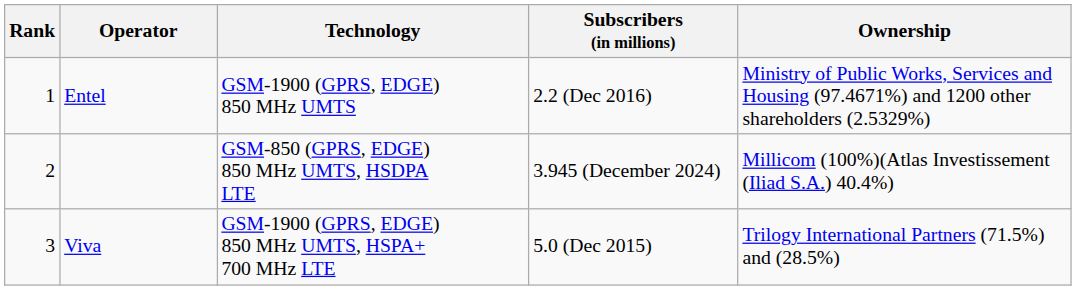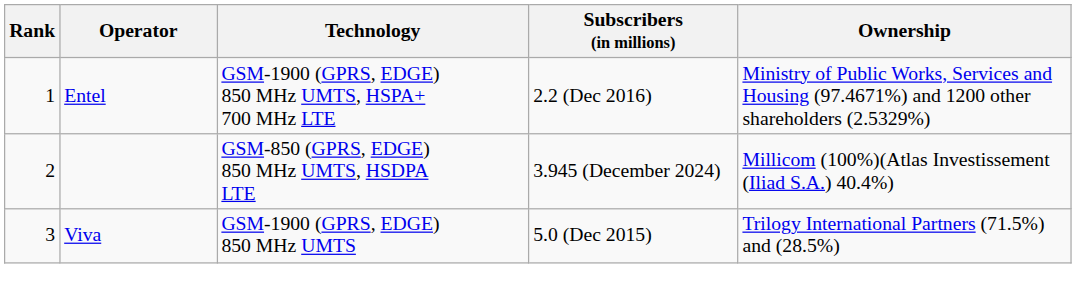 <table class="wikitable">
 <tr>
 <th style="width:3%;">Rank</th>
 <th style="width:15%;">Operator</th>
 <th style="width:30%;">Technology</th>
 <th style="width:20%;">Subscribers<br><small>(in millions)</small></th>
 <th style="width:32%;">Ownership</th>
 </tr>
 <tr>
 <td align="right">1</td>
 <td><a href='#'>Entel</a></td>
-<td><a href='#'>GSM</a>-1900 (<a href='#'>GPRS</a>, <a href='#'>EDGE</a>)<br>850 MHz <a href='#'>UMTS</a></td>
+<td><a href='#'>GSM</a>-1900 (<a href='#'>GPRS</a>, <a href='#'>EDGE</a>)<br>850 MHz <a href='#'>UMTS</a>, <a href='#'>HSPA+</a> <br>700 MHz <a href='#'>LTE</a></td>
 <td>2.2 (Dec 2016)</td>
 <td><a href='#'>Ministry of Public Works, Services and Housing</a> (97.4671%) and 1200 other shareholders (2.5329%)</td>
 </tr>
 <tr>
 <td align="right">2</td>
 <td></td>
 <td><a href='#'>GSM</a>-850 (<a href='#'>GPRS</a>, <a href='#'>EDGE</a>)<br>850 MHz <a href='#'>UMTS</a>, <a href='#'>HSDPA</a><br><a href='#'>LTE</a></td>
 <td>3.945 (December 2024)</td>
 <td><a href='#'>Millicom</a> (100%)(Atlas Investissement (<a href='#'>Iliad S.A.</a>) 40.4%)</td>
 </tr>
 <tr>
 <td align="right">3</td>
 <td><a href='#'>Viva</a></td>
-<td><a href='#'>GSM</a>-1900 (<a href='#'>GPRS</a>, <a href='#'>EDGE</a>)<br>850 MHz <a href='#'>UMTS</a>, <a href='#'>HSPA+</a> <br>700 MHz <a href='#'>LTE</a></td>
+<td><a href='#'>GSM</a>-1900 (<a href='#'>GPRS</a>, <a href='#'>EDGE</a>)<br>850 MHz <a href='#'>UMTS</a></td>
 <td>5.0 (Dec 2015)</td>
 <td><a href='#'>Trilogy International Partners</a> (71.5%) and  (28.5%)</td>
 </tr>
 </table>
